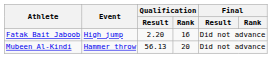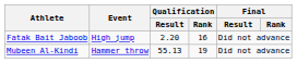 <table class="wikitable" style="font-size:90%; text-align:center">
 <tr>
 <th rowspan="2">Athlete</th>
 <th rowspan="2">Event</th>
 <th colspan="2">Qualification</th>
 <th colspan="2">Final</th>
 </tr>
 <tr>
 <th>Result</th>
 <th>Rank</th>
 <th>Result</th>
 <th>Rank</th>
 </tr>
 <tr>
 <td align="left"><a href='#'>Fatak Bait Jaboob</a></td>
 <td align="left"><a href='#'>High jump</a></td>
 <td>2.20</td>
 <td>16</td>
 <td colspan="2">Did not advance</td>
 </tr>
 <tr>
 <td align="left"><a href='#'>Mubeen Al-Kindi</a></td>
 <td align="left"><a href='#'>Hammer throw</a></td>
-<td>56.13</td>
-<td>20</td>
+<td>55.13</td>
+<td>19</td>
 <td colspan="2">Did not advance</td>
 </tr>
 </table>
